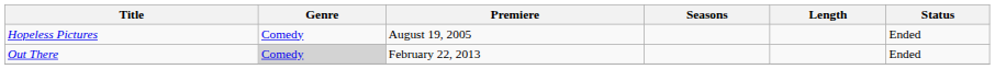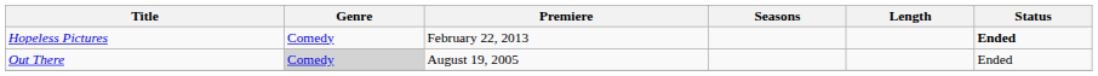 <table class="wikitable sortable" style="width:100%">
 <tr>
 <th>Title</th>
 <th>Genre</th>
 <th>Premiere</th>
 <th>Seasons</th>
 <th>Length</th>
 <th>Status</th>
 </tr>
 <tr>
 <td><em><a href='#'>Hopeless Pictures</a></em></td>
 <td><a href='#'>Comedy</a></td>
-<td>August 19, 2005</td>
+<td>February 22, 2013</td>
 <td></td>
 <td></td>
-<td>Ended</td>
+<td><strong>Ended</strong></td>
 </tr>
 <tr>
 <td><em><a href='#'>Out There</a></em></td>
 <td style="background: lightgrey;"><a href='#'>Comedy</a></td>
-<td>February 22, 2013</td>
+<td>August 19, 2005</td>
 <td></td>
 <td></td>
 <td>Ended</td>
 </tr>
 <tr>
 </tr>
 </table>
